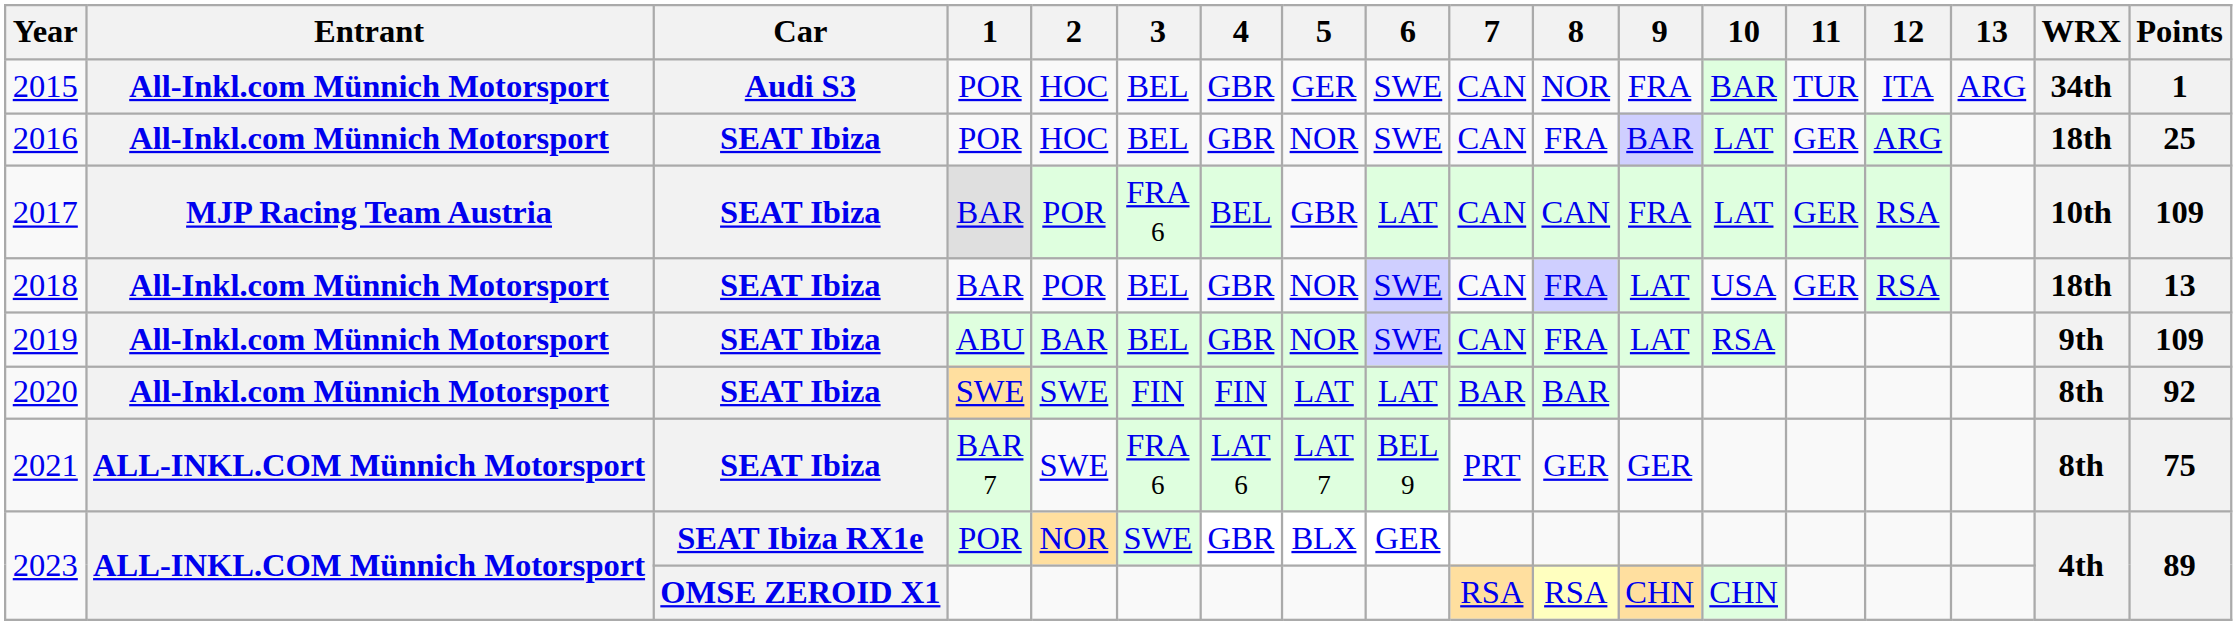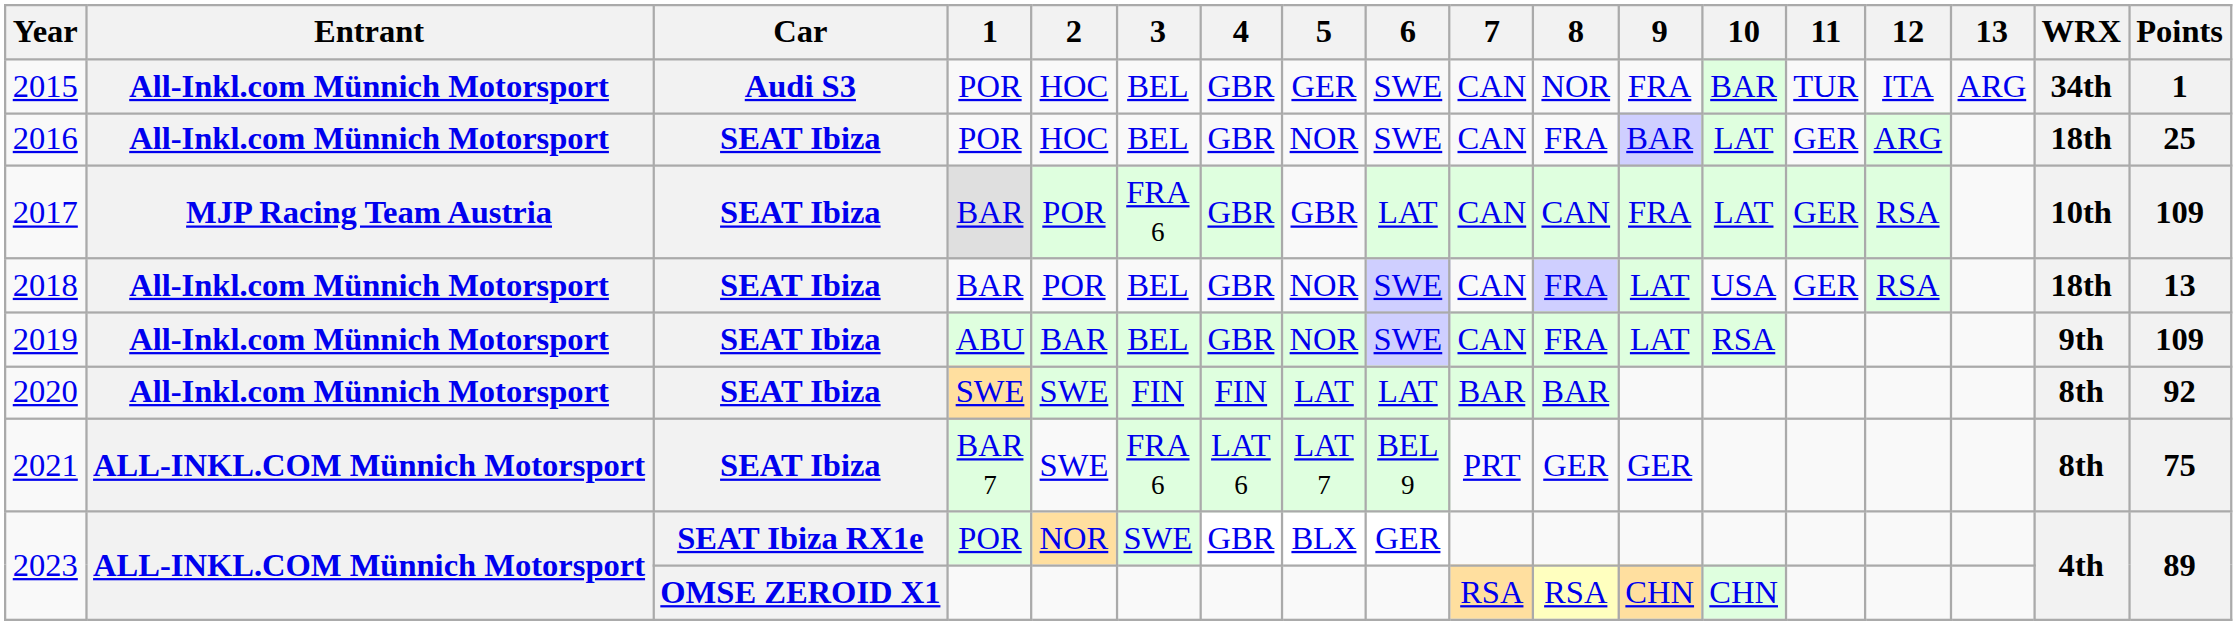 <table class="wikitable" border="1" style="text-align:center; font-size:90%;">
 <tr valign="top">
 <th>Year</th>
 <th>Entrant</th>
 <th>Car</th>
 <th>1</th>
 <th>2</th>
 <th>3</th>
 <th>4</th>
 <th>5</th>
 <th>6</th>
 <th>7</th>
 <th>8</th>
 <th>9</th>
 <th>10</th>
 <th>11</th>
 <th>12</th>
 <th>13</th>
 <th>WRX</th>
 <th>Points</th>
 </tr>
 <tr>
 <td><a href='#'>2015</a></td>
 <th><a href='#'>All-Inkl.com Münnich Motorsport</a></th>
 <th><a href='#'>Audi S3</a></th>
 <td><a href='#'>POR</a></td>
 <td><a href='#'>HOC</a></td>
 <td><a href='#'>BEL</a></td>
 <td><a href='#'>GBR</a></td>
 <td><a href='#'>GER</a></td>
 <td><a href='#'>SWE</a></td>
 <td><a href='#'>CAN</a></td>
 <td><a href='#'>NOR</a></td>
 <td><a href='#'>FRA</a></td>
 <td style="background:#DFFFDF;"><a href='#'>BAR</a><br></td>
 <td><a href='#'>TUR</a></td>
 <td><a href='#'>ITA</a></td>
 <td><a href='#'>ARG</a></td>
 <th>34th</th>
 <th>1</th>
 </tr>
 <tr>
 <td><a href='#'>2016</a></td>
 <th><a href='#'>All-Inkl.com Münnich Motorsport</a></th>
 <th><a href='#'>SEAT Ibiza</a></th>
 <td><a href='#'>POR</a></td>
 <td><a href='#'>HOC</a></td>
 <td><a href='#'>BEL</a></td>
 <td><a href='#'>GBR</a></td>
 <td><a href='#'>NOR</a></td>
 <td><a href='#'>SWE</a></td>
 <td><a href='#'>CAN</a></td>
 <td><a href='#'>FRA</a></td>
 <td style="background:#CFCFFF;"><a href='#'>BAR</a><br></td>
 <td style="background:#DFFFDF;"><a href='#'>LAT</a><br></td>
 <td><a href='#'>GER</a></td>
 <td style="background:#DFFFDF;"><a href='#'>ARG</a><br></td>
 <td></td>
 <th>18th</th>
 <th>25</th>
 </tr>
 <tr>
 <td><a href='#'>2017</a></td>
 <th><a href='#'>MJP Racing Team Austria</a></th>
 <th><a href='#'>SEAT Ibiza</a></th>
 <td style="background:#DFDFDF;"><a href='#'>BAR</a><br></td>
 <td style="background:#DFFFDF;"><a href='#'>POR</a><br></td>
 <td style="background:#DFFFDF;"><a href='#'>FRA</a><br><small>6</small></td>
-<td style="background:#DFFFDF;"><a href='#'>BEL</a><br></td>
+<td style="background:#DFFFDF;"><a href='#'>GBR</a><br></td>
 <td><a href='#'>GBR</a></td>
 <td style="background:#DFFFDF;"><a href='#'>LAT</a><br></td>
 <td style="background:#DFFFDF;"><a href='#'>CAN</a><br></td>
 <td style="background:#DFFFDF;"><a href='#'>CAN</a><br></td>
 <td style="background:#DFFFDF;"><a href='#'>FRA</a><br></td>
 <td style="background:#DFFFDF;"><a href='#'>LAT</a><br></td>
 <td style="background:#DFFFDF;"><a href='#'>GER</a><br></td>
 <td style="background:#DFFFDF;"><a href='#'>RSA</a><br></td>
 <td></td>
 <th>10th</th>
 <th>109</th>
 </tr>
 <tr>
 <td><a href='#'>2018</a></td>
 <th><a href='#'>All-Inkl.com Münnich Motorsport</a></th>
 <th><a href='#'>SEAT Ibiza</a></th>
 <td><a href='#'>BAR</a></td>
 <td><a href='#'>POR</a></td>
 <td><a href='#'>BEL</a></td>
 <td><a href='#'>GBR</a></td>
 <td><a href='#'>NOR</a></td>
 <td style="background:#CFCFFF;"><a href='#'>SWE</a><br></td>
 <td><a href='#'>CAN</a></td>
 <td style="background:#CFCFFF;"><a href='#'>FRA</a><br></td>
 <td style="background:#DFFFDF;"><a href='#'>LAT</a><br></td>
 <td><a href='#'>USA</a></td>
 <td><a href='#'>GER</a></td>
 <td style="background:#DFFFDF;"><a href='#'>RSA</a><br></td>
 <td></td>
 <th>18th</th>
 <th>13</th>
 </tr>
 <tr>
 <td><a href='#'>2019</a></td>
 <th><a href='#'>All-Inkl.com Münnich Motorsport</a></th>
 <th><a href='#'>SEAT Ibiza</a></th>
 <td style="background:#DFFFDF;"><a href='#'>ABU</a><br></td>
 <td style="background:#DFFFDF;"><a href='#'>BAR</a><br></td>
 <td style="background:#DFFFDF;"><a href='#'>BEL</a><br></td>
 <td style="background:#DFFFDF;"><a href='#'>GBR</a><br></td>
 <td style="background:#DFFFDF;"><a href='#'>NOR</a><br></td>
 <td style="background:#CFCFFF;"><a href='#'>SWE</a><br></td>
 <td style="background:#DFFFDF;"><a href='#'>CAN</a><br></td>
 <td style="background:#DFFFDF;"><a href='#'>FRA</a><br></td>
 <td style="background:#DFFFDF;"><a href='#'>LAT</a><br></td>
 <td style="background:#DFFFDF;"><a href='#'>RSA</a><br></td>
 <td></td>
 <td></td>
 <td></td>
 <th>9th</th>
 <th>109</th>
 </tr>
 <tr>
 <td><a href='#'>2020</a></td>
 <th><a href='#'>All-Inkl.com Münnich Motorsport</a></th>
 <th><a href='#'>SEAT Ibiza</a></th>
 <td style="background:#FFDF9F;"><a href='#'>SWE</a><br></td>
 <td style="background:#DFFFDF;"><a href='#'>SWE</a><br></td>
 <td style="background:#DFFFDF;"><a href='#'>FIN</a><br></td>
 <td style="background:#DFFFDF;"><a href='#'>FIN</a><br></td>
 <td style="background:#DFFFDF;"><a href='#'>LAT</a><br></td>
 <td style="background:#DFFFDF;"><a href='#'>LAT</a><br></td>
 <td style="background:#DFFFDF;"><a href='#'>BAR</a><br></td>
 <td style="background:#DFFFDF;"><a href='#'>BAR</a><br></td>
 <td></td>
 <td></td>
 <td></td>
 <td></td>
 <td></td>
 <th>8th</th>
 <th>92</th>
 </tr>
 <tr>
 <td><a href='#'>2021</a></td>
 <th><a href='#'>ALL-INKL.COM Münnich Motorsport</a></th>
 <th><a href='#'>SEAT Ibiza</a></th>
 <td style="background:#DFFFDF;"><a href='#'>BAR</a><br><small>7</small></td>
 <td><a href='#'>SWE</a></td>
 <td style="background:#DFFFDF;"><a href='#'>FRA</a><br><small>6</small></td>
 <td style="background:#DFFFDF;"><a href='#'>LAT</a><br><small>6</small></td>
 <td style="background:#DFFFDF;"><a href='#'>LAT</a><br><small>7</small></td>
 <td style="background:#DFFFDF;"><a href='#'>BEL</a><br><small>9</small></td>
 <td><a href='#'>PRT</a></td>
 <td><a href='#'>GER</a></td>
 <td><a href='#'>GER</a></td>
 <td></td>
 <td></td>
 <td></td>
 <td></td>
 <th>8th</th>
 <th>75</th>
 </tr>
 <tr>
 <td rowspan=2><a href='#'>2023</a></td>
 <th rowspan=2><a href='#'>ALL-INKL.COM Münnich Motorsport</a></th>
 <th><a href='#'>SEAT Ibiza RX1e</a></th>
 <td style="background:#DFFFDF;"><a href='#'>POR</a><br></td>
 <td style="background:#FFDF9F;"><a href='#'>NOR</a><br></td>
 <td style="background:#DFFFDF;"><a href='#'>SWE</a><br></td>
 <td style="background:#ffffff;"><a href='#'>GBR</a><br></td>
 <td style="background:#ffffff;"><a href='#'>BLX</a><br></td>
 <td style="background:#ffffff;"><a href='#'>GER</a><br></td>
 <td></td>
 <td></td>
 <td></td>
 <td></td>
 <td></td>
 <td></td>
 <td></td>
 <th rowspan=2>4th</th>
 <th rowspan=2>89</th>
 </tr>
 <tr>
 <th><a href='#'>OMSE ZEROID X1</a></th>
 <td></td>
 <td></td>
 <td></td>
 <td></td>
 <td></td>
 <td></td>
 <td style="background:#FFDF9F;"><a href='#'>RSA</a><br></td>
 <td style="background:#ffffbf;"><a href='#'>RSA</a><br></td>
 <td style="background:#FFDF9F;"><a href='#'>CHN</a><br></td>
 <td style="background:#DFFFDF;"><a href='#'>CHN</a><br></td>
 <td></td>
 <td></td>
 <td></td>
 </tr>
 </table>
